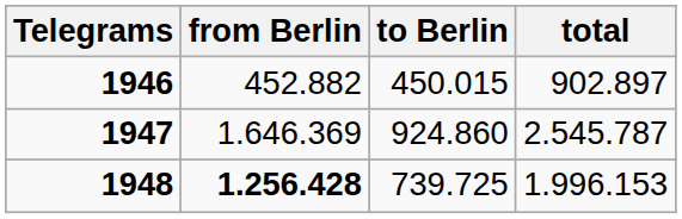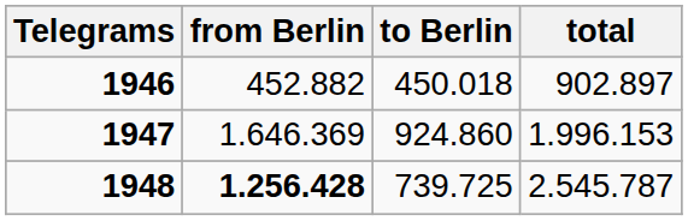 <table class="wikitable" style="text-align:right;">
 <tr>
 <th>Telegrams</th>
 <th>from Berlin</th>
 <th>to Berlin</th>
 <th>total</th>
 </tr>
 <tr>
 <td><strong>1946</strong></td>
 <td>452.882</td>
-<td>450.015</td>
+<td>450.018</td>
 <td>902.897</td>
 </tr>
 <tr>
 <td><strong>1947</strong></td>
 <td>1.646.369</td>
 <td>924.860</td>
-<td>2.545.787</td>
+<td>1.996.153</td>
 </tr>
 <tr>
 <td><strong>1948</strong></td>
 <td><strong>1.256.428</strong></td>
 <td>739.725</td>
-<td>1.996.153</td>
+<td>2.545.787</td>
 </tr>
 </table>
